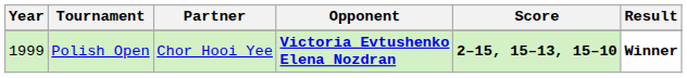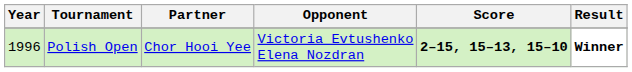 <table class="sortable wikitable" style="font-size: 90%;">
 <tr>
 <th>Year</th>
 <th>Tournament</th>
 <th>Partner</th>
 <th>Opponent</th>
 <th>Score</th>
 <th>Result</th>
 </tr>
 <tr>
 </tr>
 <tr style="background:#D4F1C5">
-<td align="center">1999</td>
+<td align="center">1996</td>
 <td align="left"><a href='#'>Polish Open</a></td>
 <td align="left"> <a href='#'>Chor Hooi Yee</a></td>
-<td align="left"><strong> <a href='#'>Victoria Evtushenko</a> <br>  <a href='#'>Elena Nozdran</a></strong></td>
+<td align="left"> <a href='#'>Victoria Evtushenko</a> <br>  <a href='#'>Elena Nozdran</a></td>
 <td align="left"><strong>2–15, 15–13, 15–10</strong></td>
 <td style="text-align:left; background:white"> <strong>Winner</strong></td>
 </tr>
 </table>
